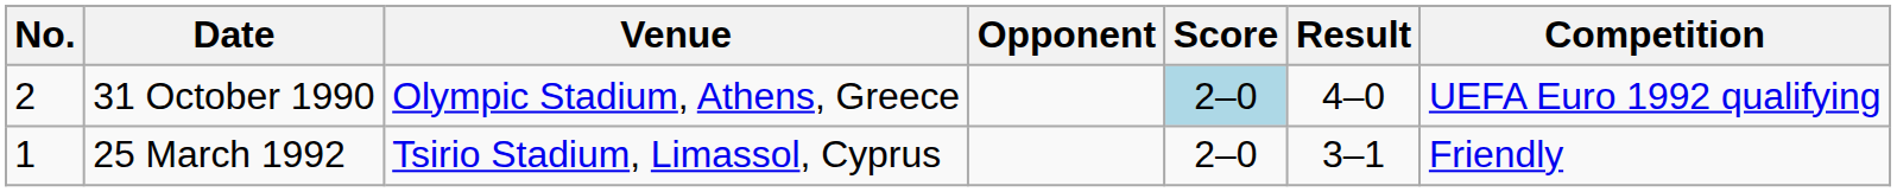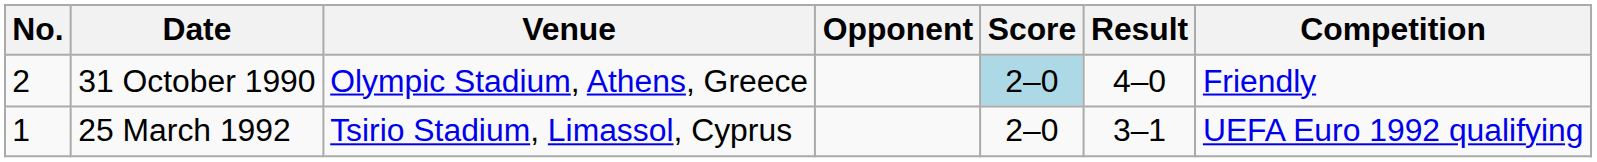 <table class="wikitable sortable">
 <tr>
 <th scope="col">No.</th>
 <th scope="col">Date</th>
 <th scope="col">Venue</th>
 <th scope="col">Opponent</th>
 <th scope="col">Score</th>
 <th scope="col">Result</th>
 <th scope="col">Competition</th>
 </tr>
 <tr>
 <td>2</td>
 <td>31 October 1990</td>
 <td><a href='#'>Olympic Stadium</a>, <a href='#'>Athens</a>, Greece</td>
 <td></td>
 <td align=center style="background: lightblue;">2–0</td>
 <td align=center>4–0</td>
-<td><a href='#'>UEFA Euro 1992 qualifying</a></td>
+<td><a href='#'>Friendly</a></td>
 </tr>
 <tr>
 <td>1</td>
 <td>25 March 1992</td>
 <td><a href='#'>Tsirio Stadium</a>, <a href='#'>Limassol</a>, Cyprus</td>
 <td></td>
 <td align=center>2–0</td>
 <td align=center>3–1</td>
-<td><a href='#'>Friendly</a></td>
+<td><a href='#'>UEFA Euro 1992 qualifying</a></td>
 </tr>
 </table>
